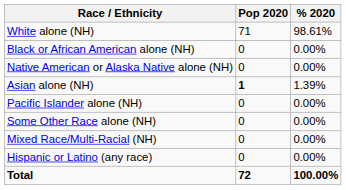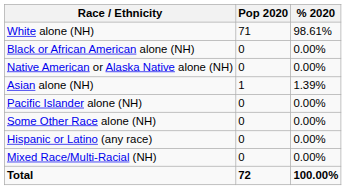 <table class="wikitable">
 <tr>
 <th>Race / Ethnicity</th>
 <th>Pop 2020</th>
 <th>% 2020</th>
 </tr>
 <tr>
 <td><a href='#'>White</a> alone (NH)</td>
 <td>71</td>
 <td>98.61%</td>
 </tr>
 <tr>
 <td><a href='#'>Black or African American</a> alone (NH)</td>
 <td>0</td>
 <td>0.00%</td>
 </tr>
 <tr>
 <td><a href='#'>Native American</a> or <a href='#'>Alaska Native</a> alone (NH)</td>
 <td>0</td>
 <td>0.00%</td>
 </tr>
 <tr>
 <td><a href='#'>Asian</a> alone (NH)</td>
-<td><strong>1</strong></td>
+<td>1</td>
 <td>1.39%</td>
 </tr>
 <tr>
 <td><a href='#'>Pacific Islander</a> alone (NH)</td>
 <td>0</td>
 <td>0.00%</td>
 </tr>
 <tr>
 <td><a href='#'>Some Other Race</a> alone (NH)</td>
 <td>0</td>
 <td>0.00%</td>
 </tr>
 <tr>
-<td><a href='#'>Mixed Race/Multi-Racial</a> (NH)</td>
+<td><a href='#'>Hispanic or Latino</a> (any race)</td>
 <td>0</td>
 <td>0.00%</td>
 </tr>
 <tr>
-<td><a href='#'>Hispanic or Latino</a> (any race)</td>
+<td><a href='#'>Mixed Race/Multi-Racial</a> (NH)</td>
 <td>0</td>
 <td>0.00%</td>
 </tr>
 <tr>
 <td><strong>Total</strong></td>
 <td><strong>72</strong></td>
 <td><strong>100.00%</strong></td>
 </tr>
 </table>
